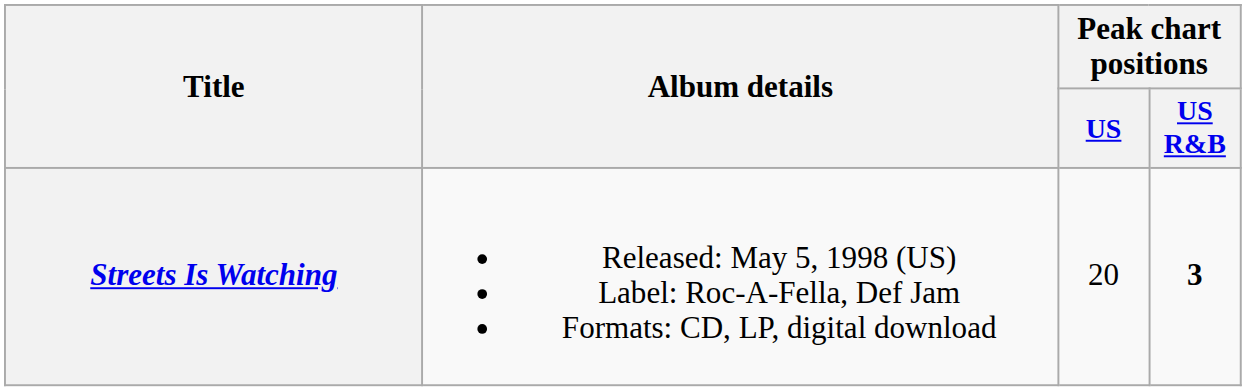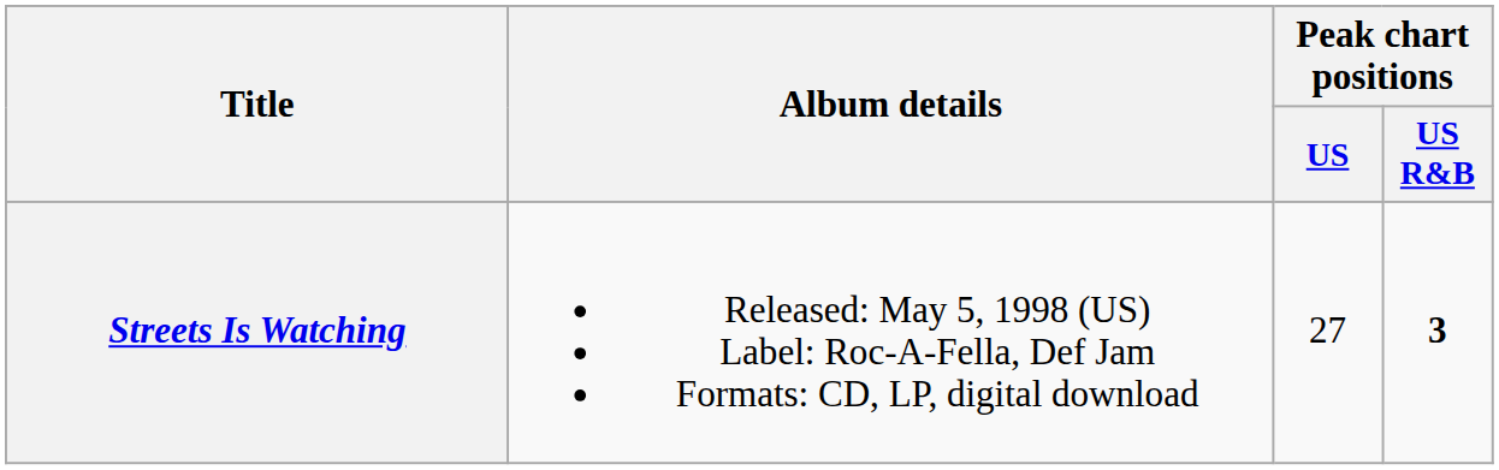 <table class="wikitable plainrowheaders" style="text-align:center;">
 <tr>
 <th scope="col" rowspan="2" style="width:13em;">Title</th>
 <th scope="col" rowspan="2" style="width:20em;">Album details</th>
 <th scope="col" colspan="2">Peak chart positions</th>
 </tr>
 <tr>
 <th scope="col" style="width:2.8em;font-size:90%;"><a href='#'>US</a><br></th>
 <th scope="col" style="width:2.8em;font-size:90%;"><a href='#'>US<br>R&B</a><br></th>
 </tr>
 <tr>
 <th scope="row"><em><a href='#'>Streets Is Watching</a></em></th>
 <td><br><ul><li>Released: May 5, 1998 <span>(US)</span></li><li>Label: Roc-A-Fella, Def Jam</li><li>Formats: CD, LP, digital download</li></ul></td>
-<td>20</td>
+<td>27</td>
 <td><strong>3</strong></td>
 </tr>
 </table>
